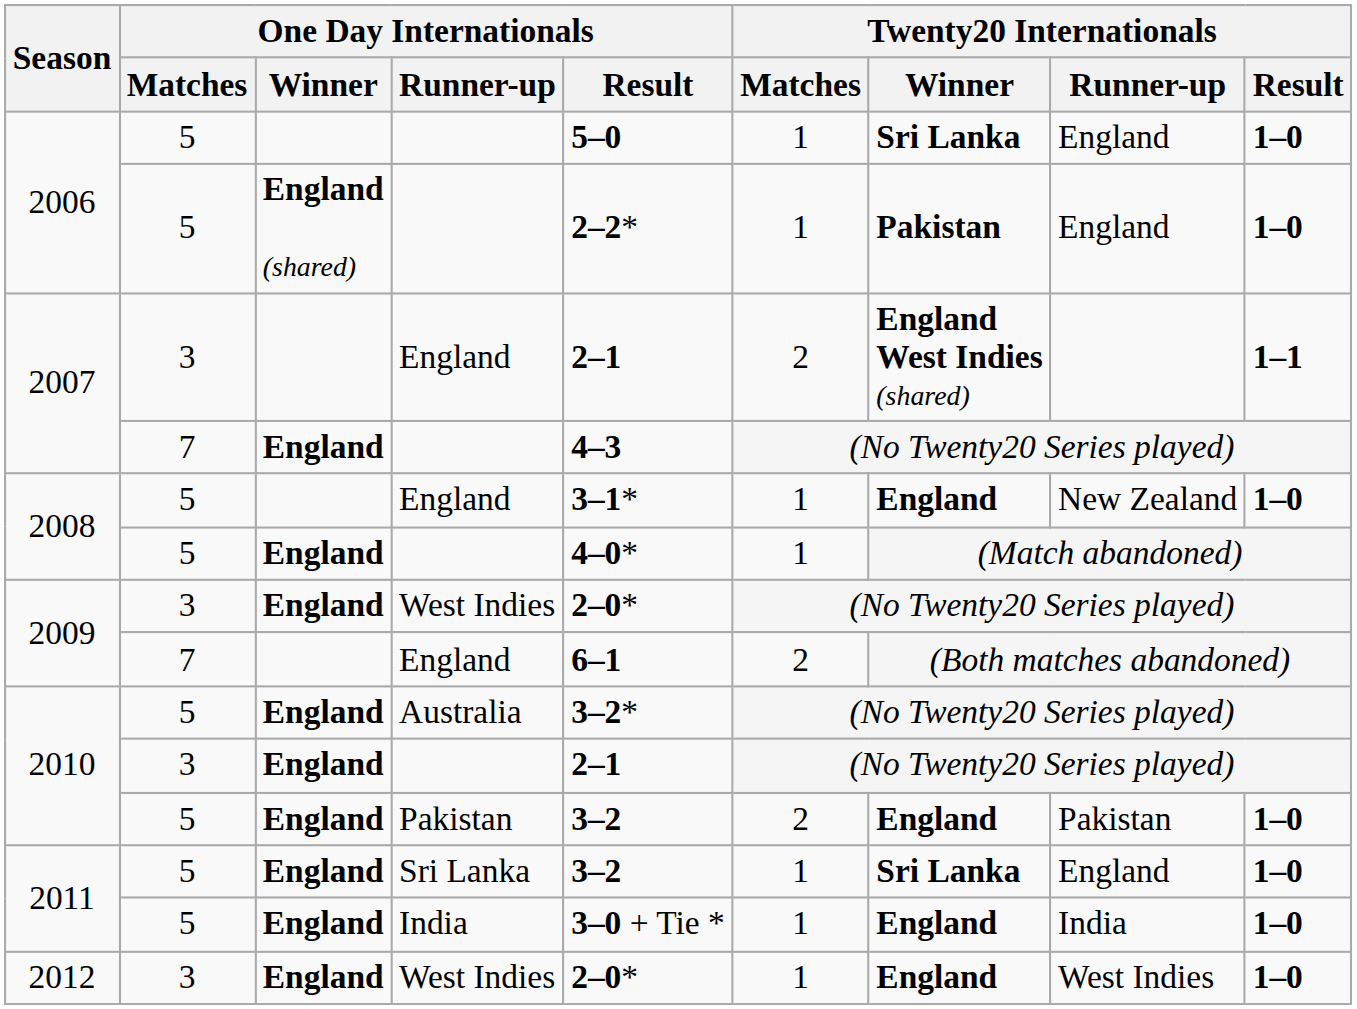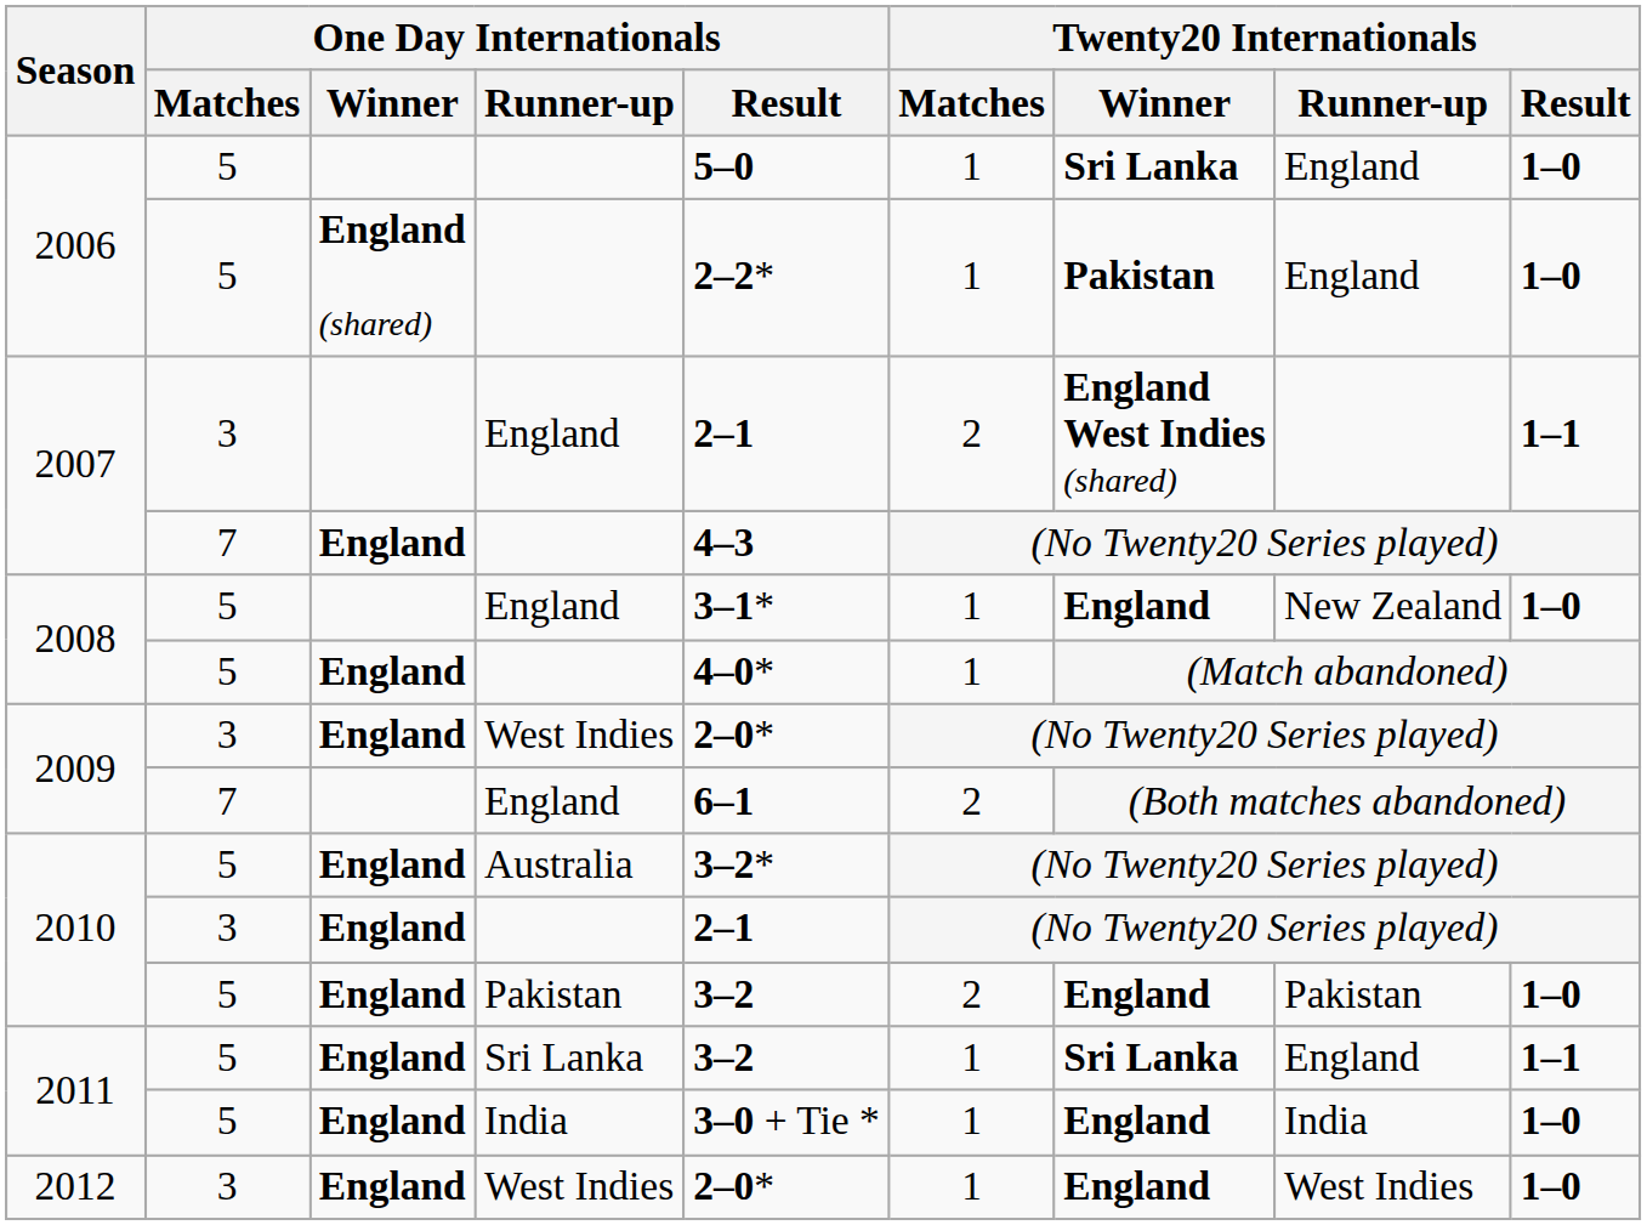 <table class="wikitable" >
 <tr>
 <th rowspan=2>Season</th>
 <th colspan=4>One Day Internationals</th>
 <th colspan=4>Twenty20 Internationals</th>
 </tr>
 <tr>
 <th>Matches</th>
 <th>Winner</th>
 <th>Runner-up</th>
 <th>Result</th>
 <th>Matches</th>
 <th>Winner</th>
 <th>Runner-up</th>
 <th>Result</th>
 </tr>
 <tr>
 <td align=center rowspan=2>2006</td>
 <td align=center>5</td>
 <td><strong></strong></td>
 <td></td>
 <td><strong>5–0</strong></td>
 <td align=center>1</td>
 <td> <strong>Sri Lanka</strong></td>
 <td> England</td>
 <td><strong>1–0</strong></td>
 </tr>
 <tr>
 <td align=center>5</td>
 <td align=left> <strong>England</strong><br><strong></strong><br><small><em>(shared)</em></small></td>
 <td></td>
 <td><strong>2–2</strong>*</td>
 <td align=center>1</td>
 <td> <strong>Pakistan</strong></td>
 <td> England</td>
 <td><strong>1–0</strong></td>
 </tr>
 <tr>
 <td align=center rowspan=2>2007</td>
 <td align=center>3</td>
 <td align=left><strong></strong></td>
 <td> England</td>
 <td><strong>2–1</strong></td>
 <td align=center>2</td>
 <td> <strong>England</strong><br> <strong>West Indies</strong><br><small><em>(shared)</em></small></td>
 <td></td>
 <td><strong>1–1</strong></td>
 </tr>
 <tr>
 <td align=center>7</td>
 <td align=left> <strong>England</strong></td>
 <td></td>
 <td><strong>4–3</strong></td>
 <td colspan=4 align="center" bgcolor="#F5F5F5"><em>(No Twenty20 Series played)</em></td>
 </tr>
 <tr>
 <td align=center rowspan=2>2008</td>
 <td align=center>5</td>
 <td align=left><strong></strong></td>
 <td> England</td>
 <td><strong>3–1</strong>*</td>
 <td align=center>1</td>
 <td> <strong>England</strong></td>
 <td> New Zealand</td>
 <td><strong>1–0</strong></td>
 </tr>
 <tr>
 <td align=center>5</td>
 <td align=left> <strong>England</strong></td>
 <td></td>
 <td><strong>4–0</strong>*</td>
 <td align=center>1</td>
 <td colspan=3 align="center" bgcolor="#F5F5F5"><em>(Match abandoned)</em></td>
 </tr>
 <tr>
 <td align=center rowspan=2>2009</td>
 <td align=center>3</td>
 <td align=left> <strong>England</strong></td>
 <td> West Indies</td>
 <td><strong>2–0</strong>*</td>
 <td colspan=4 align="center" bgcolor="#F5F5F5"><em>(No Twenty20 Series played)</em></td>
 </tr>
 <tr>
 <td align=center>7</td>
 <td align=left><strong></strong></td>
 <td> England</td>
 <td><strong>6–1</strong></td>
 <td align=center>2</td>
 <td colspan=3 align="center" bgcolor="#F5F5F5"><em>(Both matches abandoned)</em></td>
 </tr>
 <tr>
 <td align=center rowspan=3>2010</td>
 <td align=center>5</td>
 <td align=left> <strong>England</strong></td>
 <td> Australia</td>
 <td><strong>3–2</strong>*</td>
 <td colspan=4 align="center" bgcolor="#F5F5F5"><em>(No Twenty20 Series played)</em></td>
 </tr>
 <tr>
 <td align=center>3</td>
 <td align=left> <strong>England</strong></td>
 <td></td>
 <td><strong>2–1</strong></td>
 <td colspan=4 align="center" bgcolor="#F5F5F5"><em>(No Twenty20 Series played)</em></td>
 </tr>
 <tr>
 <td align=center>5</td>
 <td align=left> <strong>England</strong></td>
 <td> Pakistan</td>
 <td><strong>3–2</strong></td>
 <td align=center>2</td>
 <td> <strong>England</strong></td>
 <td> Pakistan</td>
 <td><strong>1–0</strong></td>
 </tr>
 <tr>
 <td align=center rowspan=2>2011</td>
 <td align=center>5</td>
 <td align=left> <strong>England</strong></td>
 <td> Sri Lanka</td>
 <td><strong>3–2</strong></td>
 <td align=center>1</td>
 <td> <strong>Sri Lanka</strong></td>
 <td> England</td>
-<td><strong>1–0</strong></td>
+<td><strong>1–1</strong></td>
 </tr>
 <tr>
 <td align=center>5</td>
 <td align=left> <strong>England</strong></td>
 <td> India</td>
 <td><strong>3–0</strong> + Tie *</td>
 <td align=center>1</td>
 <td> <strong>England</strong></td>
 <td> India</td>
 <td><strong>1–0</strong></td>
 </tr>
 <tr>
 <td align=center>2012</td>
 <td align=center>3</td>
 <td align=left> <strong>England</strong></td>
 <td> West Indies</td>
 <td><strong>2–0</strong>*</td>
 <td align=center>1</td>
 <td> <strong>England</strong></td>
 <td> West Indies</td>
 <td><strong>1–0</strong></td>
 </tr>
 </table>
